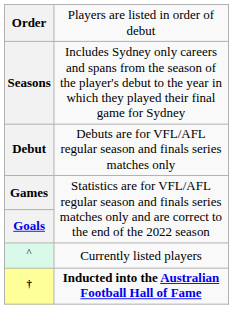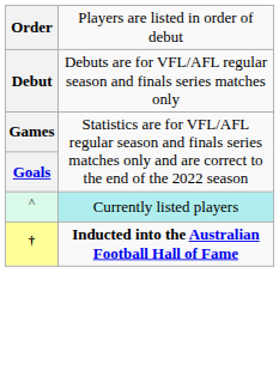 <table class="wikitable plainrowheaders" style="font-size:90%; text-align:center; width:40%">
 <tr>
 <th scope="row" style="text-align:center;">Order</th>
 <td>Players are listed in order of debut</td>
-</tr>
-<tr>
-<th scope="row" style="text-align:center;">Seasons</th>
-<td>Includes Sydney only careers and spans from the season of the player's debut to the year in which they played their final game for Sydney</td>
 </tr>
 <tr>
 <th scope="row" style="text-align:center;">Debut</th>
 <td>Debuts are for VFL/AFL regular season and finals series matches only</td>
 </tr>
 <tr>
 <th scope="row" style="text-align:center;">Games</th>
 <td rowspan="2">Statistics are for VFL/AFL regular season and finals series matches only and are correct to the end of the 2022 season</td>
 </tr>
 <tr>
 <th scope="row" style="text-align:center;"><a href='#'>Goals</a></th>
 </tr>
 <tr>
 <td scope="row" style="text-align:center; background:#D9F9E9;"><sup>^</sup></td>
-<td>Currently listed players</td>
+<td style="background: paleturquoise;">Currently listed players</td>
 </tr>
 <tr>
 <th scope="row" style="text-align:center; background:#FFFF99"><sup>†</sup></th>
 <td><strong>Inducted into the <a href='#'>Australian Football Hall of Fame</a></strong></td>
 </tr>
 </table>
